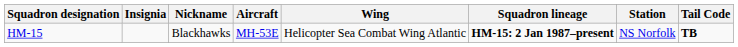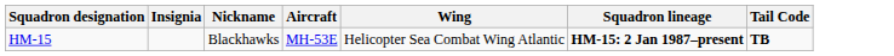 <table class="wikitable">
 <tr>
 <th>Squadron designation</th>
 <th>Insignia</th>
 <th>Nickname</th>
 <th>Aircraft</th>
 <th>Wing</th>
 <th>Squadron lineage</th>
-<th>Station</th>
 <th>Tail Code</th>
 </tr>
 <tr>
 <td><a href='#'>HM-15</a></td>
 <td></td>
 <td>Blackhawks</td>
 <td style="white-space: nowrap;"><a href='#'>MH-53E</a></td>
 <td style="white-space: nowrap;">Helicopter Sea Combat Wing Atlantic</td>
 <td style="white-space: nowrap;"><strong>HM-15: 2 Jan 1987–present</strong></td>
-<td><a href='#'>NS Norfolk</a></td>
 <td><strong>TB</strong></td>
 </tr>
 </table>
